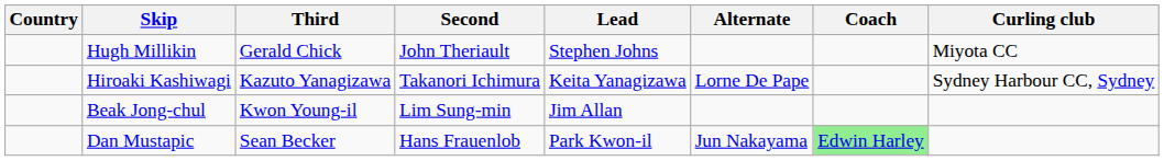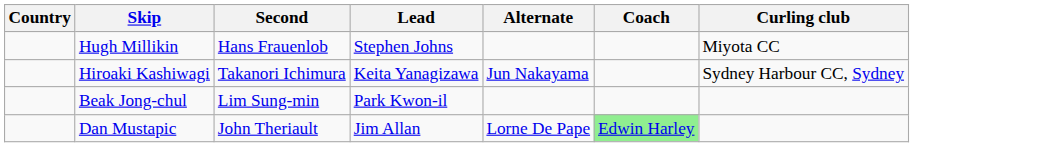 <table class="wikitable">
 <tr>
 <th>Country</th>
 <th><a href='#'>Skip</a></th>
-<th>Third</th>
 <th>Second</th>
 <th>Lead</th>
 <th>Alternate</th>
 <th>Coach</th>
 <th>Curling club</th>
 </tr>
 <tr>
 <td></td>
 <td><a href='#'>Hugh Millikin</a></td>
-<td><a href='#'>Gerald Chick</a></td>
-<td><a href='#'>John Theriault</a></td>
+<td><a href='#'>Hans Frauenlob</a></td>
 <td><a href='#'>Stephen Johns</a></td>
 <td></td>
 <td></td>
 <td>Miyota CC</td>
 </tr>
 <tr>
 <td></td>
 <td><a href='#'>Hiroaki Kashiwagi</a></td>
-<td><a href='#'>Kazuto Yanagizawa</a></td>
 <td><a href='#'>Takanori Ichimura</a></td>
 <td><a href='#'>Keita Yanagizawa</a></td>
-<td><a href='#'>Lorne De Pape</a></td>
+<td><a href='#'>Jun Nakayama</a></td>
 <td></td>
 <td>Sydney Harbour CC, <a href='#'>Sydney</a></td>
 </tr>
 <tr>
 <td></td>
 <td><a href='#'>Beak Jong-chul</a></td>
-<td><a href='#'>Kwon Young-il</a></td>
 <td><a href='#'>Lim Sung-min</a></td>
-<td><a href='#'>Jim Allan</a></td>
+<td><a href='#'>Park Kwon-il</a></td>
 <td></td>
 <td></td>
 <td></td>
 </tr>
 <tr>
 <td></td>
 <td><a href='#'>Dan Mustapic</a></td>
-<td><a href='#'>Sean Becker</a></td>
-<td><a href='#'>Hans Frauenlob</a></td>
-<td><a href='#'>Park Kwon-il</a></td>
-<td><a href='#'>Jun Nakayama</a></td>
+<td><a href='#'>John Theriault</a></td>
+<td><a href='#'>Jim Allan</a></td>
+<td><a href='#'>Lorne De Pape</a></td>
 <td style="background: lightgreen;"><a href='#'>Edwin Harley</a></td>
 <td></td>
 </tr>
 </table>
